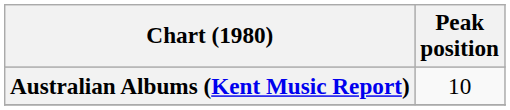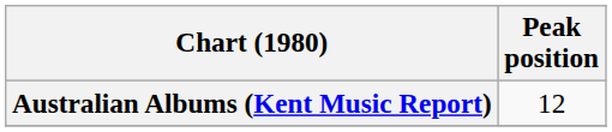 <table class="wikitable sortable plainrowheaders">
 <tr>
 <th scope="col">Chart (1980)</th>
 <th scope="col">Peak<br>position</th>
 </tr>
 <tr>
 <th scope="row">Australian Albums (<a href='#'>Kent Music Report</a>)</th>
-<td style="text-align:center;">10</td>
+<td style="text-align:center;">12</td>
 </tr>
 <tr>
 </tr>
 <tr>
 </tr>
 <tr>
 </tr>
 <tr>
 </tr>
 <tr>
 </tr>
 <tr>
 </tr>
 <tr>
 </tr>
 </table>
